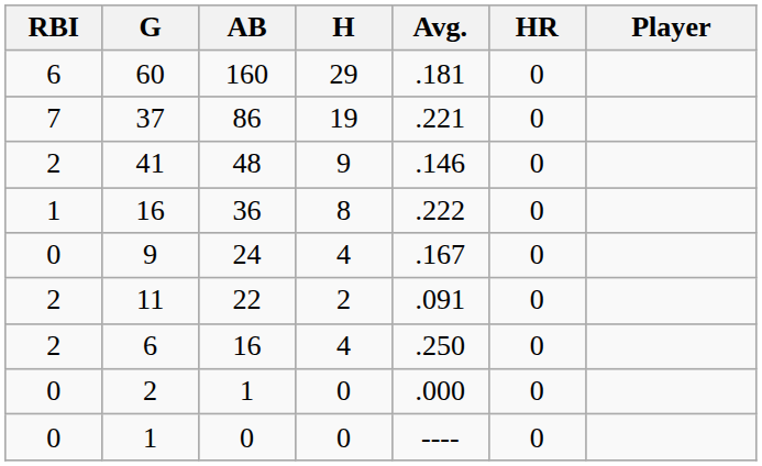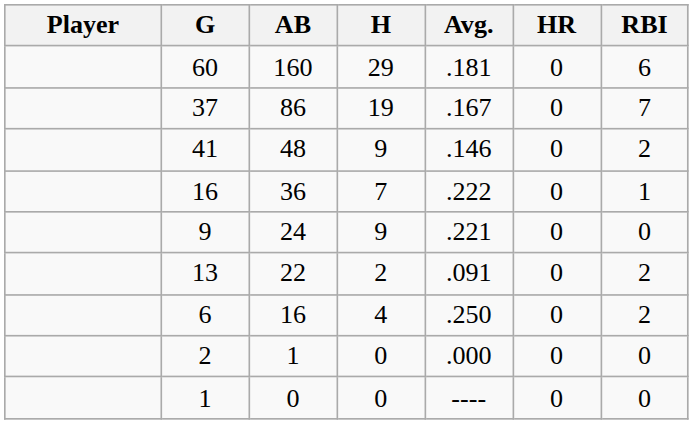 <table class="wikitable sortable">
 <tr>
-<th bgcolor="#DDDDFF" width="9%">RBI</th>
+<th bgcolor="#DDDDFF" width="16%">Player</th>
 <th bgcolor="#DDDDFF" width="9%">G</th>
 <th bgcolor="#DDDDFF" width="9%">AB</th>
 <th bgcolor="#DDDDFF" width="9%">H</th>
 <th bgcolor="#DDDDFF" width="9%">Avg.</th>
 <th bgcolor="#DDDDFF" width="9%">HR</th>
-<th bgcolor="#DDDDFF" width="16%">Player</th>
+<th bgcolor="#DDDDFF" width="9%">RBI</th>
 </tr>
 <tr align="center">
-<td>6</td>
+<td></td>
 <td>60</td>
 <td>160</td>
 <td>29</td>
 <td>.181</td>
 <td>0</td>
-<td></td>
+<td>6</td>
 </tr>
 <tr align="center">
-<td>7</td>
+<td></td>
 <td>37</td>
 <td>86</td>
 <td>19</td>
-<td>.221</td>
+<td>.167</td>
 <td>0</td>
-<td></td>
+<td>7</td>
 </tr>
 <tr align="center">
-<td>2</td>
+<td></td>
 <td>41</td>
 <td>48</td>
 <td>9</td>
 <td>.146</td>
 <td>0</td>
-<td></td>
+<td>2</td>
 </tr>
 <tr align="center">
-<td>1</td>
+<td></td>
 <td>16</td>
 <td>36</td>
-<td>8</td>
+<td>7</td>
 <td>.222</td>
 <td>0</td>
-<td></td>
+<td>1</td>
 </tr>
 <tr align="center">
-<td>0</td>
+<td></td>
 <td>9</td>
 <td>24</td>
-<td>4</td>
-<td>.167</td>
+<td>9</td>
+<td>.221</td>
 <td>0</td>
-<td></td>
+<td>0</td>
 </tr>
 <tr align="center">
-<td>2</td>
-<td>11</td>
+<td></td>
+<td>13</td>
 <td>22</td>
 <td>2</td>
 <td>.091</td>
 <td>0</td>
-<td></td>
+<td>2</td>
 </tr>
 <tr align="center">
-<td>2</td>
+<td></td>
 <td>6</td>
 <td>16</td>
 <td>4</td>
 <td>.250</td>
 <td>0</td>
-<td></td>
+<td>2</td>
 </tr>
 <tr align="center">
-<td>0</td>
+<td></td>
 <td>2</td>
 <td>1</td>
 <td>0</td>
 <td>.000</td>
 <td>0</td>
-<td></td>
+<td>0</td>
 </tr>
 <tr align="center">
-<td>0</td>
+<td></td>
 <td>1</td>
 <td>0</td>
 <td>0</td>
 <td>----</td>
 <td>0</td>
-<td></td>
+<td>0</td>
 </tr>
 </table>
